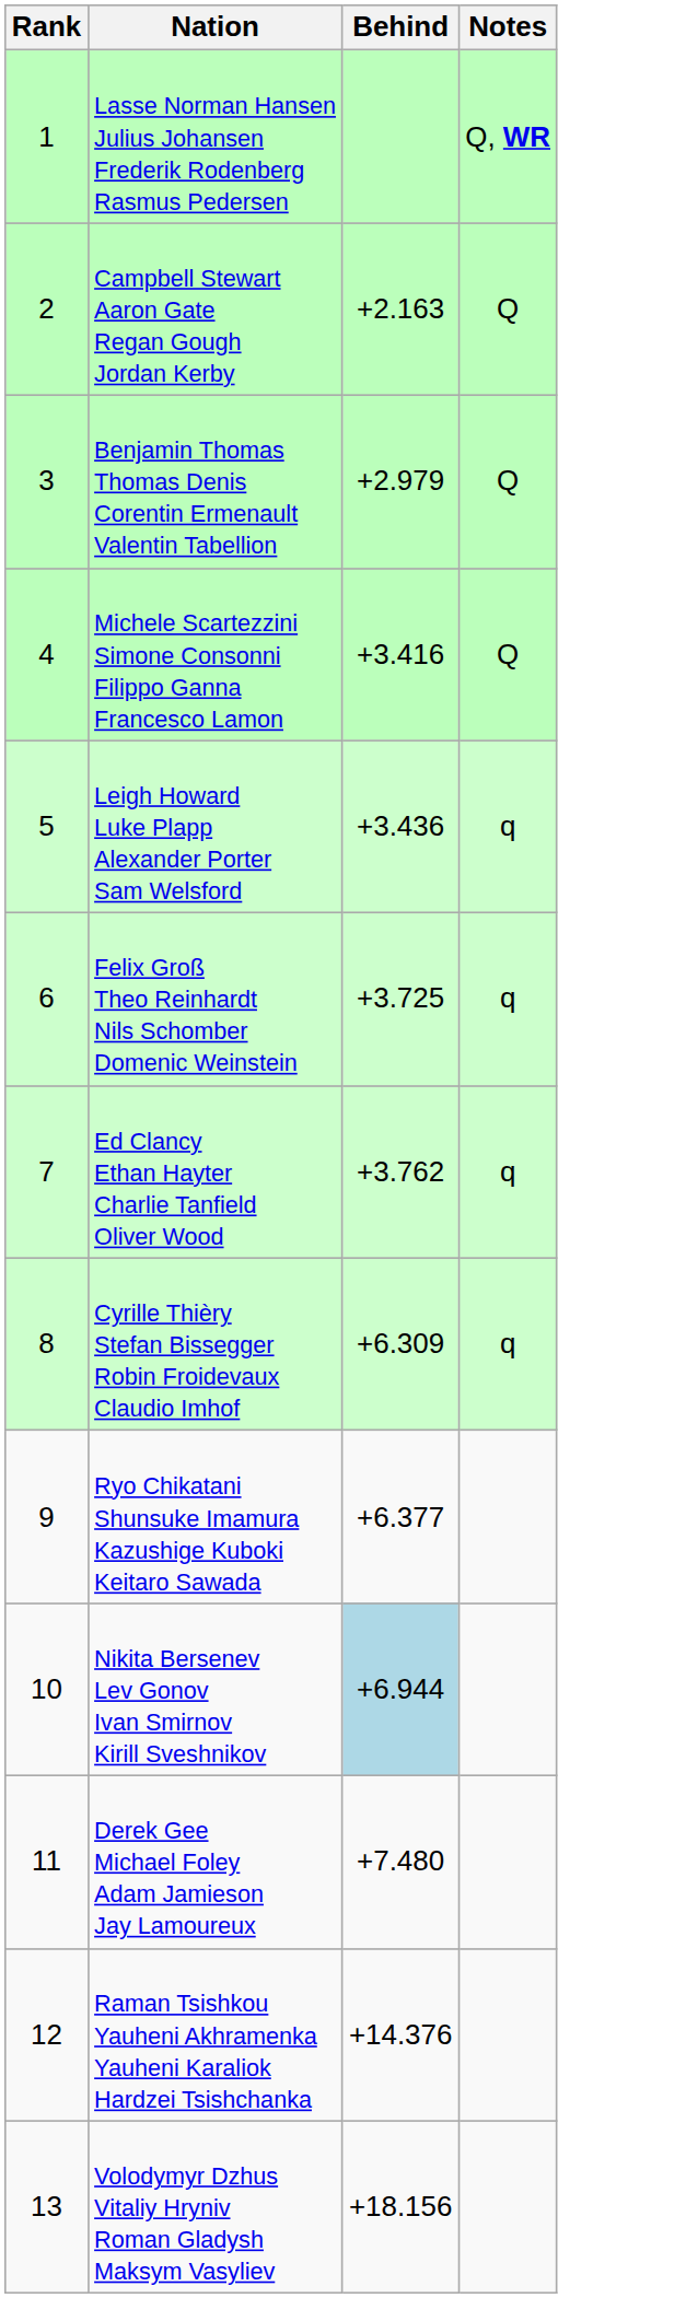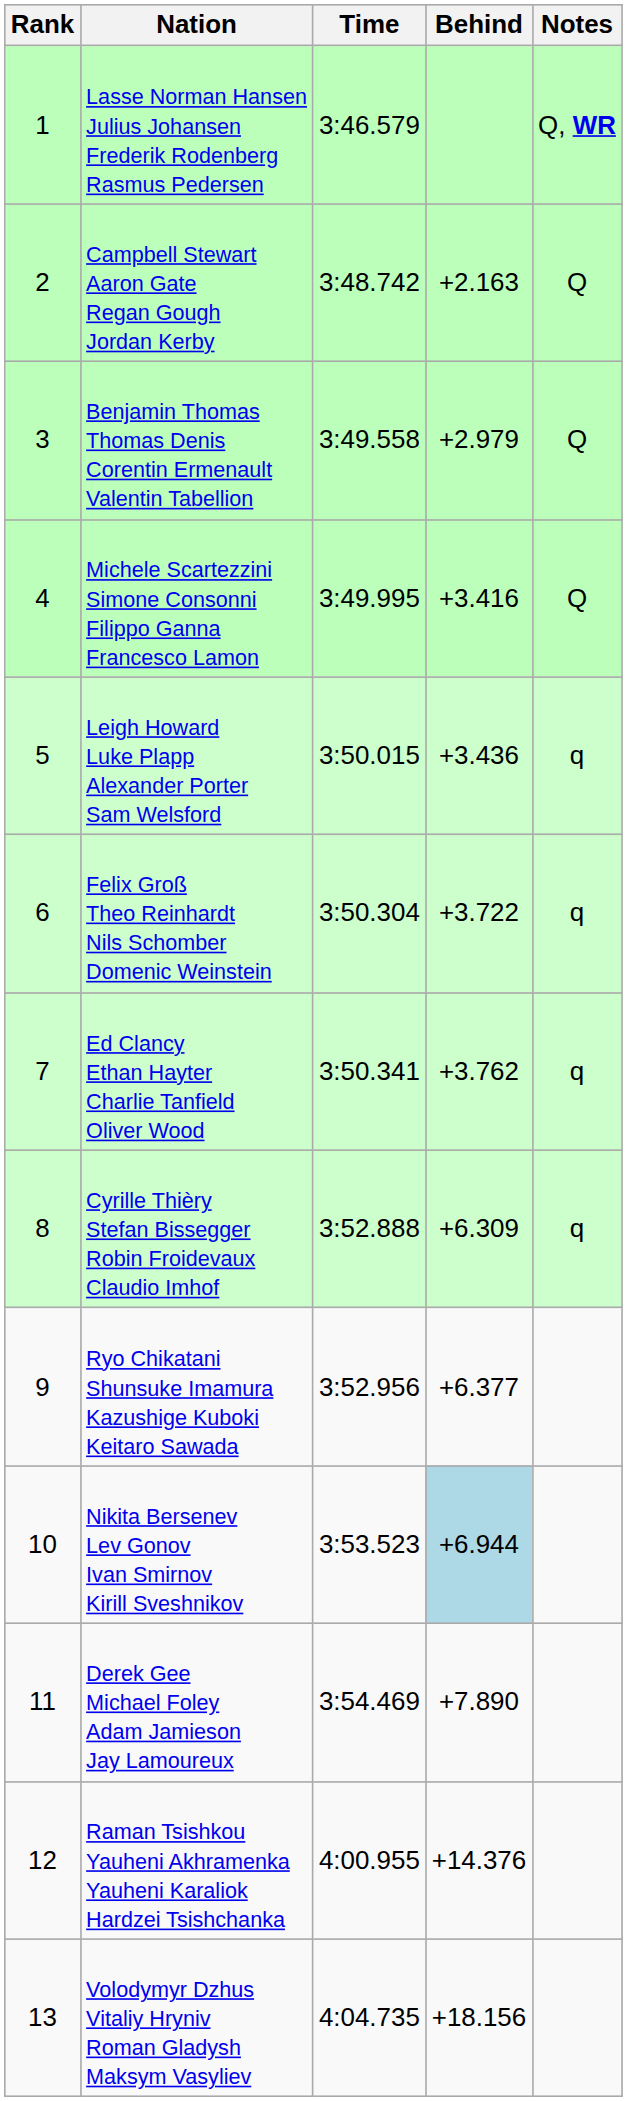 <table class="wikitable sortable" style="text-align:center">
 <tr>
 <th>Rank</th>
 <th>Nation</th>
+<th>Time</th>
 <th>Behind</th>
 <th>Notes</th>
 </tr>
 <tr bgcolor=bbffbb>
 <td>1</td>
 <td align=left><br><small><a href='#'>Lasse Norman Hansen</a><br><a href='#'>Julius Johansen</a><br><a href='#'>Frederik Rodenberg</a><br><a href='#'>Rasmus Pedersen</a></small></td>
+<td>3:46.579</td>
 <td></td>
 <td>Q, <strong><a href='#'>WR</a></strong></td>
 </tr>
 <tr bgcolor=bbffbb>
 <td>2</td>
 <td align=left><br><small><a href='#'>Campbell Stewart</a><br><a href='#'>Aaron Gate</a><br><a href='#'>Regan Gough</a><br><a href='#'>Jordan Kerby</a></small></td>
+<td>3:48.742</td>
 <td>+2.163</td>
 <td>Q</td>
 </tr>
 <tr bgcolor=bbffbb>
 <td>3</td>
 <td align=left><br><small><a href='#'>Benjamin Thomas</a><br><a href='#'>Thomas Denis</a><br><a href='#'>Corentin Ermenault</a><br><a href='#'>Valentin Tabellion</a></small></td>
+<td>3:49.558</td>
 <td>+2.979</td>
 <td>Q</td>
 </tr>
 <tr bgcolor=bbffbb>
 <td>4</td>
 <td align=left><br><small><a href='#'>Michele Scartezzini</a><br><a href='#'>Simone Consonni</a><br><a href='#'>Filippo Ganna</a><br><a href='#'>Francesco Lamon</a></small></td>
+<td>3:49.995</td>
 <td>+3.416</td>
 <td>Q</td>
 </tr>
 <tr bgcolor=ccffcc>
 <td>5</td>
 <td align=left><br><small><a href='#'>Leigh Howard</a><br><a href='#'>Luke Plapp</a><br><a href='#'>Alexander Porter</a><br><a href='#'>Sam Welsford</a></small></td>
+<td>3:50.015</td>
 <td>+3.436</td>
 <td>q</td>
 </tr>
 <tr bgcolor=ccffcc>
 <td>6</td>
 <td align=left><br><small><a href='#'>Felix Groß</a><br><a href='#'>Theo Reinhardt</a><br><a href='#'>Nils Schomber</a><br><a href='#'>Domenic Weinstein</a></small></td>
-<td>+3.725</td>
+<td>3:50.304</td>
+<td>+3.722</td>
 <td>q</td>
 </tr>
 <tr bgcolor=ccffcc>
 <td>7</td>
 <td align=left><br><small><a href='#'>Ed Clancy</a><br><a href='#'>Ethan Hayter</a><br><a href='#'>Charlie Tanfield</a><br><a href='#'>Oliver Wood</a></small></td>
+<td>3:50.341</td>
 <td>+3.762</td>
 <td>q</td>
 </tr>
 <tr bgcolor=ccffcc>
 <td>8</td>
 <td align=left><br><small><a href='#'>Cyrille Thièry</a><br><a href='#'>Stefan Bissegger</a><br><a href='#'>Robin Froidevaux</a><br><a href='#'>Claudio Imhof</a></small></td>
+<td>3:52.888</td>
 <td>+6.309</td>
 <td>q</td>
 </tr>
 <tr>
 <td>9</td>
 <td align=left><br><small><a href='#'>Ryo Chikatani</a><br><a href='#'>Shunsuke Imamura</a><br><a href='#'>Kazushige Kuboki</a><br><a href='#'>Keitaro Sawada</a></small></td>
+<td>3:52.956</td>
 <td>+6.377</td>
 <td></td>
 </tr>
 <tr>
 <td>10</td>
 <td align=left><br><small><a href='#'>Nikita Bersenev</a><br><a href='#'>Lev Gonov</a><br><a href='#'>Ivan Smirnov</a><br><a href='#'>Kirill Sveshnikov</a></small></td>
+<td>3:53.523</td>
 <td style="background: lightblue;">+6.944</td>
 <td></td>
 </tr>
 <tr>
 <td>11</td>
 <td align=left><br><small><a href='#'>Derek Gee</a><br><a href='#'>Michael Foley</a><br><a href='#'>Adam Jamieson</a><br><a href='#'>Jay Lamoureux</a></small></td>
-<td>+7.480</td>
+<td>3:54.469</td>
+<td>+7.890</td>
 <td></td>
 </tr>
 <tr>
 <td>12</td>
 <td align=left><br><small><a href='#'>Raman Tsishkou</a><br><a href='#'>Yauheni Akhramenka</a><br><a href='#'>Yauheni Karaliok</a><br><a href='#'>Hardzei Tsishchanka</a></small></td>
+<td>4:00.955</td>
 <td>+14.376</td>
 <td></td>
 </tr>
 <tr>
 <td>13</td>
 <td align=left><br><small><a href='#'>Volodymyr Dzhus</a><br><a href='#'>Vitaliy Hryniv</a><br><a href='#'>Roman Gladysh</a><br><a href='#'>Maksym  Vasyliev</a></small></td>
+<td>4:04.735</td>
 <td>+18.156</td>
 <td></td>
 </tr>
 </table>
